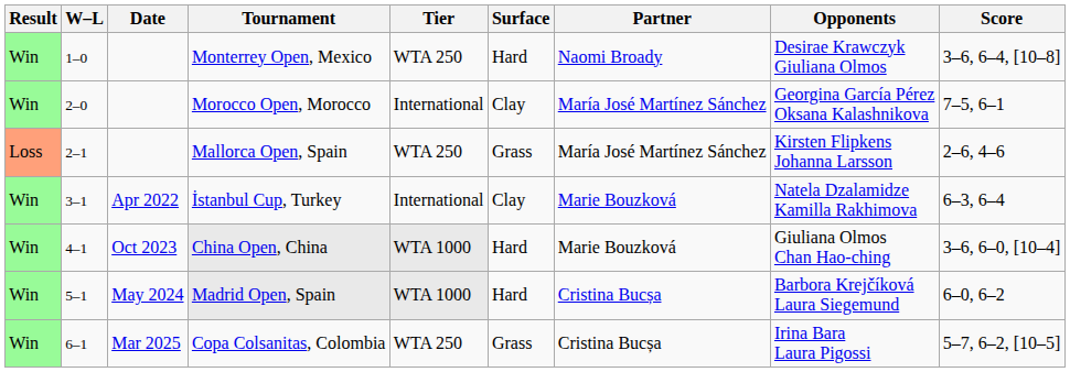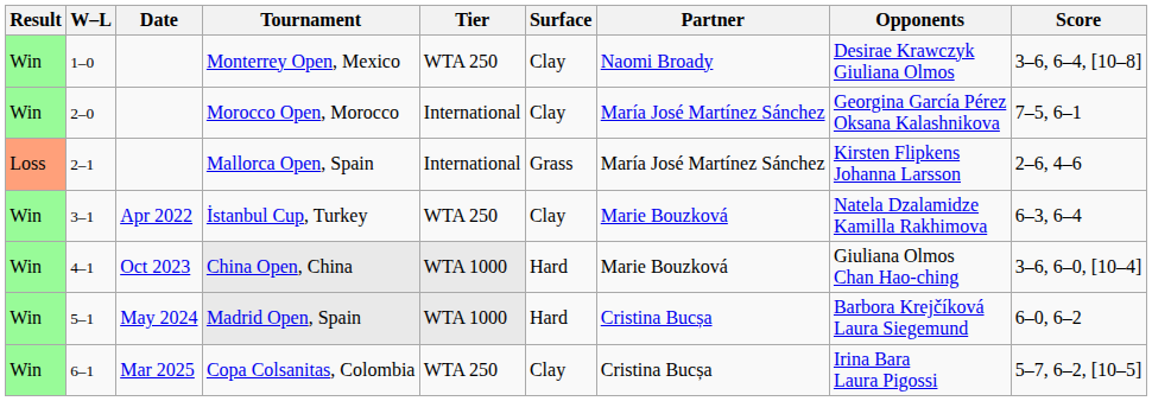 <table class="sortable wikitable">
 <tr>
 <th>Result</th>
 <th class=unsortable>W–L</th>
 <th>Date</th>
 <th>Tournament</th>
 <th>Tier</th>
 <th>Surface</th>
 <th>Partner</th>
 <th>Opponents</th>
 <th class=unsortable>Score</th>
 </tr>
 <tr>
 <td bgcolor=98FB98>Win</td>
 <td><small>1–0</small></td>
 <td><a href='#'></a></td>
 <td><a href='#'>Monterrey Open</a>, Mexico</td>
 <td>WTA 250</td>
-<td>Hard</td>
+<td>Clay</td>
 <td> <a href='#'>Naomi Broady</a></td>
 <td> <a href='#'>Desirae Krawczyk</a> <br>  <a href='#'>Giuliana Olmos</a></td>
 <td>3–6, 6–4, [10–8]</td>
 </tr>
 <tr>
 <td bgcolor=98FB98>Win</td>
 <td><small>2–0</small></td>
 <td><a href='#'></a></td>
 <td><a href='#'>Morocco Open</a>, Morocco</td>
 <td>International</td>
 <td>Clay</td>
 <td> <a href='#'>María José Martínez Sánchez</a></td>
 <td> <a href='#'>Georgina García Pérez</a> <br>  <a href='#'>Oksana Kalashnikova</a></td>
 <td>7–5, 6–1</td>
 </tr>
 <tr>
 <td bgcolor=FFA07A>Loss</td>
 <td><small>2–1</small></td>
 <td><a href='#'></a></td>
 <td><a href='#'>Mallorca Open</a>, Spain</td>
-<td>WTA 250</td>
+<td>International</td>
 <td>Grass</td>
 <td> María José Martínez Sánchez</td>
 <td> <a href='#'>Kirsten Flipkens</a> <br>  <a href='#'>Johanna Larsson</a></td>
 <td>2–6, 4–6</td>
 </tr>
 <tr>
 <td bgcolor=98FB98>Win</td>
 <td><small>3–1</small></td>
 <td><a href='#'>Apr 2022</a></td>
 <td><a href='#'>İstanbul Cup</a>, Turkey</td>
-<td>International</td>
+<td>WTA 250</td>
 <td>Clay</td>
 <td> <a href='#'>Marie Bouzková</a></td>
 <td> <a href='#'>Natela Dzalamidze</a> <br>  <a href='#'>Kamilla Rakhimova</a></td>
 <td>6–3, 6–4</td>
 </tr>
 <tr>
 <td bgcolor=98FB98>Win</td>
 <td><small>4–1</small></td>
 <td><a href='#'>Oct 2023</a></td>
 <td style=background:#e9e9e9><a href='#'>China Open</a>, China</td>
 <td style=background:#e9e9e9>WTA 1000</td>
 <td>Hard</td>
 <td> Marie Bouzková</td>
 <td> Giuliana Olmos <br>  <a href='#'>Chan Hao-ching</a></td>
 <td>3–6, 6–0, [10–4]</td>
 </tr>
 <tr>
 <td bgcolor=98FB98>Win</td>
 <td><small>5–1</small></td>
 <td><a href='#'>May 2024</a></td>
 <td style=background:#e9e9e9><a href='#'>Madrid Open</a>, Spain</td>
 <td style=background:#e9e9e9>WTA 1000</td>
 <td>Hard</td>
 <td> <a href='#'>Cristina Bucșa</a></td>
 <td> <a href='#'>Barbora Krejčíková</a> <br>  <a href='#'>Laura Siegemund</a></td>
 <td>6–0, 6–2</td>
 </tr>
 <tr>
 <td bgcolor=98FB98>Win</td>
 <td><small>6–1</small></td>
 <td><a href='#'>Mar 2025</a></td>
 <td><a href='#'>Copa Colsanitas</a>, Colombia</td>
 <td>WTA 250</td>
-<td>Grass</td>
+<td>Clay</td>
 <td> Cristina Bucșa</td>
 <td> <a href='#'>Irina Bara</a> <br>  <a href='#'>Laura Pigossi</a></td>
 <td>5–7, 6–2, [10–5]</td>
 </tr>
 </table>
